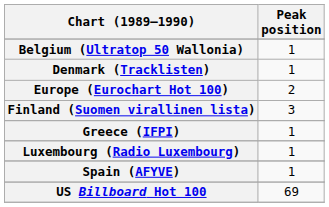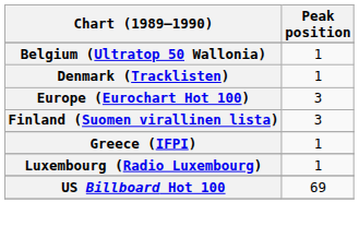 <table class="wikitable sortable plainrowheaders" style="text-align:center">
 <tr>
 <th>Chart (1989–1990)</th>
 <th>Peak<br>position</th>
 </tr>
 <tr>
 </tr>
 <tr>
 </tr>
 <tr>
 </tr>
 <tr>
 <th scope="row">Belgium (<a href='#'>Ultratop 50</a> Wallonia)</th>
 <td>1</td>
 </tr>
 <tr>
 <th scope="row">Denmark (<a href='#'>Tracklisten</a>)</th>
 <td>1</td>
 </tr>
 <tr>
 <th scope="row">Europe (<a href='#'>Eurochart Hot 100</a>)</th>
-<td>2</td>
+<td>3</td>
 </tr>
 <tr>
 <th scope="row">Finland (<a href='#'>Suomen virallinen lista</a>)</th>
 <td>3</td>
 </tr>
 <tr>
 </tr>
 <tr>
 <th scope="row">Greece (<a href='#'>IFPI</a>)</th>
 <td>1</td>
 </tr>
 <tr>
 </tr>
 <tr>
 <th scope="row">Luxembourg (<a href='#'>Radio Luxembourg</a>)</th>
 <td align="center">1</td>
 </tr>
 <tr>
 </tr>
 <tr>
 </tr>
 <tr>
 </tr>
 <tr>
 </tr>
 <tr>
-<th scope="row">Spain (<a href='#'>AFYVE</a>)</th>
-<td>1</td>
-</tr>
-<tr>
 </tr>
 <tr>
 </tr>
 <tr>
 </tr>
 <tr>
 <th scope="row">US <a href='#'><em>Billboard</em> Hot 100</a></th>
 <td>69</td>
 </tr>
 <tr>
 </tr>
 </table>
